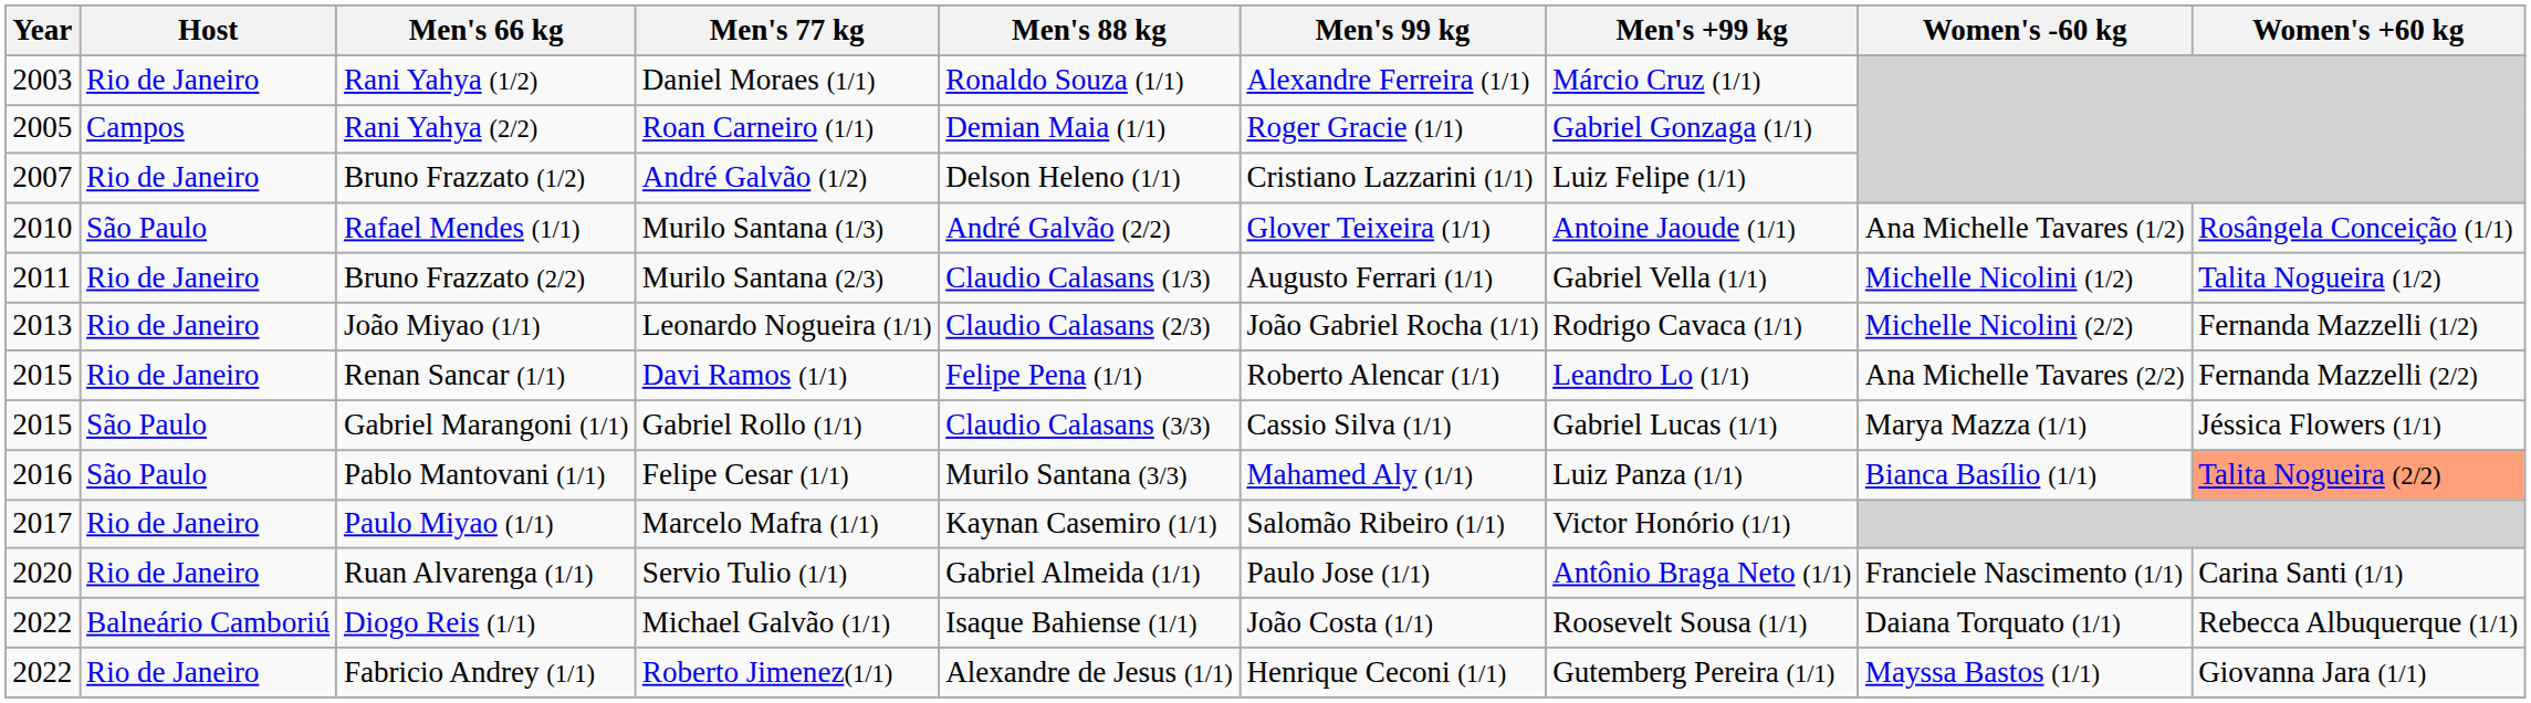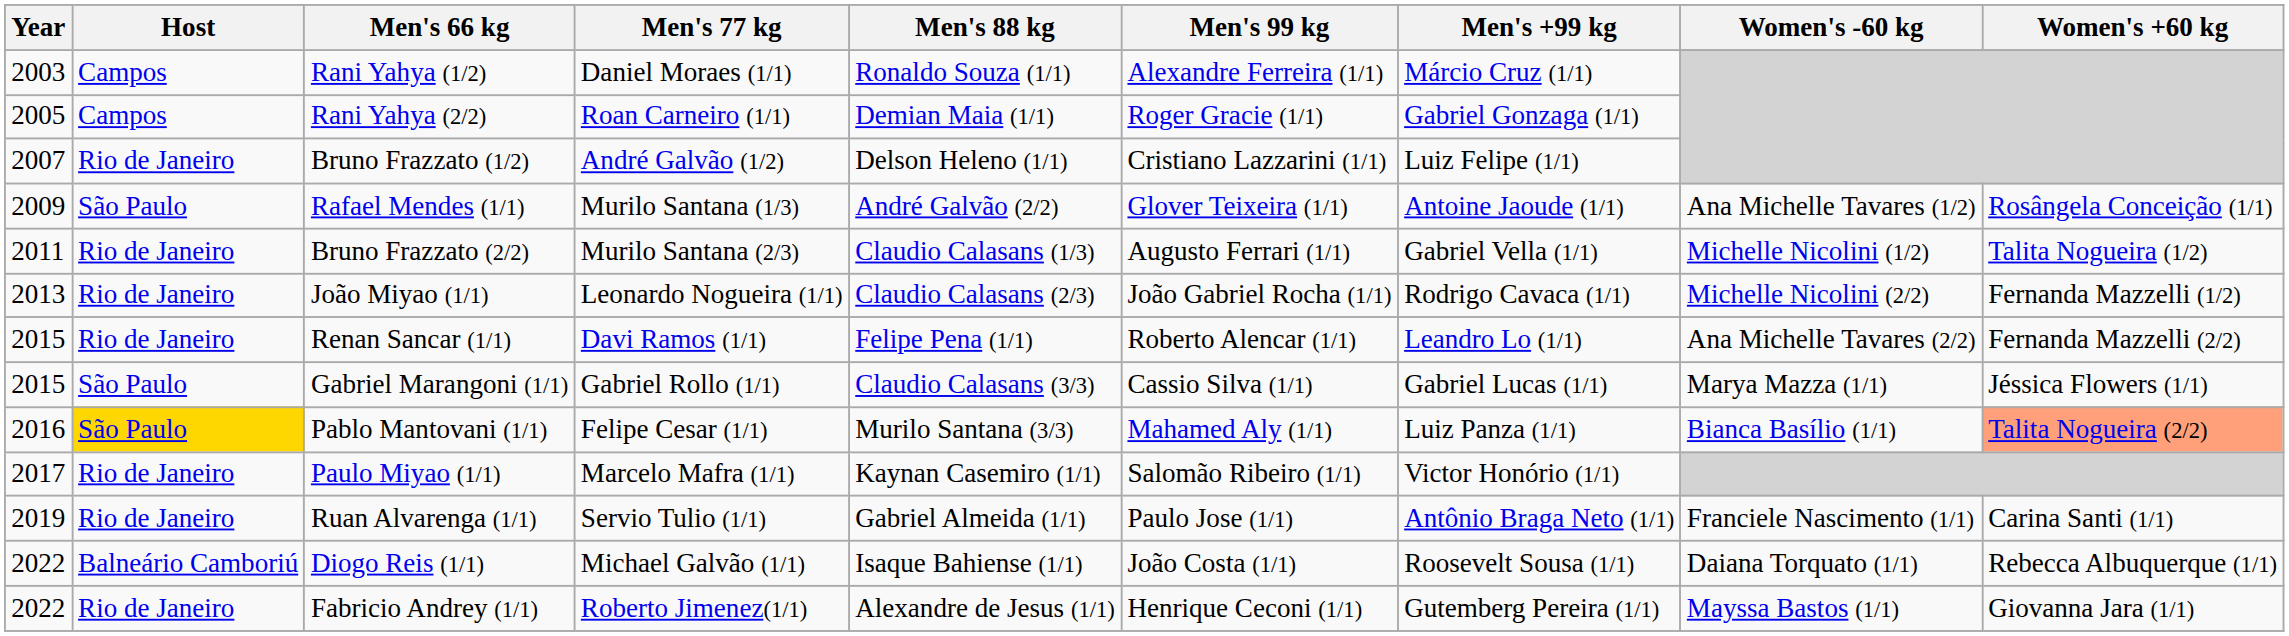 <table class="wikitable sortable" style="font-size: 90%">
 <tr>
 <th>Year</th>
 <th>Host</th>
 <th>Men's 66 kg</th>
 <th>Men's 77 kg</th>
 <th>Men's 88 kg</th>
 <th>Men's 99 kg</th>
 <th>Men's +99 kg</th>
 <th>Women's -60 kg</th>
 <th>Women's +60 kg</th>
 </tr>
 <tr>
 <td>2003</td>
-<td> <a href='#'>Rio de Janeiro</a></td>
+<td> <a href='#'>Campos</a></td>
 <td> <a href='#'>Rani Yahya</a> <small>(1/2)</small></td>
 <td>  Daniel Moraes <small>(1/1)</small></td>
 <td> <a href='#'>Ronaldo Souza</a> <small>(1/1)</small></td>
 <td> <a href='#'>Alexandre Ferreira</a> <small>(1/1)</small></td>
 <td> <a href='#'>Márcio Cruz</a> <small>(1/1)</small></td>
 <td rowspan=3 colspan="3" bgcolor="LIGHTGREY"></td>
 </tr>
 <tr>
 <td>2005</td>
 <td> <a href='#'>Campos</a></td>
 <td> <a href='#'>Rani Yahya</a> <small>(2/2)</small></td>
 <td>  <a href='#'>Roan Carneiro</a> <small>(1/1)</small></td>
 <td> <a href='#'>Demian Maia</a> <small>(1/1)</small></td>
 <td> <a href='#'>Roger Gracie</a> <small>(1/1)</small></td>
 <td> <a href='#'>Gabriel Gonzaga</a> <small>(1/1)</small></td>
 </tr>
 <tr>
 <td>2007</td>
 <td> <a href='#'>Rio de Janeiro</a></td>
 <td> Bruno Frazzato <small>(1/2)</small></td>
 <td> <a href='#'>André Galvão</a> <small>(1/2)</small></td>
 <td> Delson Heleno <small>(1/1)</small></td>
 <td> Cristiano Lazzarini <small>(1/1)</small></td>
 <td> Luiz Felipe <small>(1/1)</small></td>
 </tr>
 <tr>
-<td>2010</td>
+<td>2009</td>
 <td> <a href='#'>São Paulo</a></td>
 <td> <a href='#'>Rafael Mendes</a> <small>(1/1)</small></td>
 <td> Murilo Santana <small>(1/3)</small></td>
 <td> <a href='#'>André Galvão</a> <small>(2/2)</small></td>
 <td> <a href='#'>Glover Teixeira</a> <small>(1/1)</small></td>
 <td> <a href='#'>Antoine Jaoude</a> <small>(1/1)</small></td>
 <td> Ana Michelle Tavares <small>(1/2)</small></td>
 <td> <a href='#'>Rosângela Conceição</a> <small>(1/1)</small></td>
 </tr>
 <tr>
 <td>2011</td>
 <td> <a href='#'>Rio de Janeiro</a></td>
 <td> Bruno Frazzato <small>(2/2)</small></td>
 <td> Murilo Santana <small>(2/3)</small></td>
 <td> <a href='#'>Claudio Calasans</a> <small>(1/3)</small></td>
 <td> Augusto Ferrari <small>(1/1)</small></td>
 <td> Gabriel Vella <small>(1/1)</small></td>
 <td> <a href='#'>Michelle Nicolini</a> <small>(1/2)</small></td>
 <td> <a href='#'>Talita Nogueira</a> <small>(1/2)</small></td>
 </tr>
 <tr>
 <td>2013</td>
 <td> <a href='#'>Rio de Janeiro</a></td>
 <td> João Miyao <small>(1/1)</small></td>
 <td> Leonardo Nogueira <small>(1/1)</small></td>
 <td> <a href='#'>Claudio Calasans</a> <small>(2/3)</small></td>
 <td> João Gabriel Rocha <small>(1/1)</small></td>
 <td> Rodrigo Cavaca <small>(1/1)</small></td>
 <td> <a href='#'>Michelle Nicolini</a> <small>(2/2)</small></td>
 <td> Fernanda Mazzelli <small>(1/2)</small></td>
 </tr>
 <tr>
 <td>2015</td>
 <td> <a href='#'>Rio de Janeiro</a></td>
 <td> Renan Sancar <small>(1/1)</small></td>
 <td> <a href='#'>Davi Ramos</a> <small>(1/1)</small></td>
 <td> <a href='#'>Felipe Pena</a> <small>(1/1)</small></td>
 <td> Roberto Alencar <small>(1/1)</small></td>
 <td> <a href='#'>Leandro Lo</a> <small>(1/1)</small></td>
 <td> Ana Michelle Tavares <small>(2/2)</small></td>
 <td> Fernanda Mazzelli <small>(2/2)</small></td>
 </tr>
 <tr>
 <td>2015</td>
 <td> <a href='#'>São Paulo</a></td>
 <td> Gabriel Marangoni <small>(1/1)</small></td>
 <td> Gabriel Rollo <small>(1/1)</small></td>
 <td> <a href='#'>Claudio Calasans</a> <small>(3/3)</small></td>
 <td> Cassio Silva <small>(1/1)</small></td>
 <td> Gabriel Lucas <small>(1/1)</small></td>
 <td> Marya Mazza <small>(1/1)</small></td>
 <td> Jéssica Flowers <small>(1/1)</small></td>
 </tr>
 <tr>
 <td>2016</td>
-<td> <a href='#'>São Paulo</a></td>
+<td style="background: gold;"> <a href='#'>São Paulo</a></td>
 <td> Pablo Mantovani <small>(1/1)</small></td>
 <td> Felipe Cesar <small>(1/1)</small></td>
 <td> Murilo Santana <small>(3/3)</small></td>
 <td> <a href='#'>Mahamed Aly</a> <small>(1/1)</small></td>
 <td> Luiz Panza <small>(1/1)</small></td>
 <td> <a href='#'>Bianca Basílio</a> <small>(1/1)</small></td>
 <td style="background: lightsalmon;"> <a href='#'>Talita Nogueira</a> <small>(2/2)</small></td>
 </tr>
 <tr>
 <td>2017</td>
 <td> <a href='#'>Rio de Janeiro</a></td>
 <td> <a href='#'>Paulo Miyao</a> <small>(1/1)</small></td>
 <td> Marcelo Mafra <small>(1/1)</small></td>
 <td> Kaynan Casemiro <small>(1/1)</small></td>
 <td> Salomão Ribeiro  <small>(1/1)</small></td>
 <td> Victor Honório <small>(1/1)</small></td>
 <td colspan="2" bgcolor="LIGHTGREY"></td>
 </tr>
 <tr>
-<td>2020</td>
+<td>2019</td>
 <td> <a href='#'>Rio de Janeiro</a></td>
 <td> Ruan Alvarenga <small>(1/1)</small></td>
 <td> Servio Tulio <small>(1/1)</small></td>
 <td> Gabriel Almeida <small>(1/1)</small></td>
 <td> Paulo Jose <small>(1/1)</small></td>
 <td> <a href='#'>Antônio Braga Neto</a> <small>(1/1)</small></td>
 <td> Franciele Nascimento <small>(1/1)</small></td>
 <td> Carina Santi <small>(1/1)</small></td>
 </tr>
 <tr>
 <td>2022</td>
 <td> <a href='#'>Balneário Camboriú</a></td>
 <td> <a href='#'>Diogo Reis</a> <small>(1/1)</small></td>
 <td> Michael Galvão <small>(1/1)</small></td>
 <td> Isaque Bahiense <small>(1/1)</small></td>
 <td> João Costa <small>(1/1)</small></td>
 <td> Roosevelt Sousa <small>(1/1)</small></td>
 <td> Daiana Torquato <small>(1/1)</small></td>
 <td> Rebecca Albuquerque <small>(1/1)</small></td>
 </tr>
 <tr>
 <td>2022</td>
 <td> <a href='#'>Rio de Janeiro</a></td>
 <td> Fabricio Andrey <small>(1/1)</small></td>
 <td> <a href='#'>Roberto Jimenez</a><small>(1/1)</small></td>
 <td> Alexandre de Jesus <small>(1/1)</small></td>
 <td> Henrique Ceconi <small>(1/1)</small></td>
 <td> Gutemberg Pereira <small>(1/1)</small></td>
 <td> <a href='#'>Mayssa Bastos</a> <small>(1/1)</small></td>
 <td> Giovanna Jara <small>(1/1)</small></td>
 </tr>
 </table>
